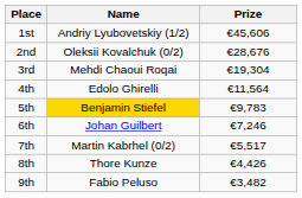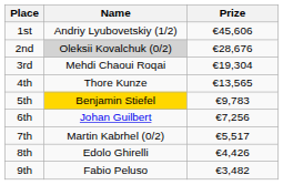 <table class="wikitable">
 <tr>
 <th width="50">Place</th>
 <th width="200">Name</th>
 <th width="125">Prize</th>
 </tr>
 <tr>
 <td align = "center">1st</td>
 <td align = "center">Andriy Lyubovetskiy (1/2)</td>
 <td align="center">€45,606</td>
 </tr>
 <tr>
 <td align = "center">2nd</td>
-<td align = "center">Oleksii Kovalchuk (0/2)</td>
+<td align = "center" style="background: lightgrey;">Oleksii Kovalchuk (0/2)</td>
 <td align="center">€28,676</td>
 </tr>
 <tr>
 <td align = "center">3rd</td>
 <td align = "center">Mehdi Chaoui Roqai</td>
 <td align="center">€19,304</td>
 </tr>
 <tr>
 <td align = "center">4th</td>
-<td align = "center">Edolo Ghirelli</td>
-<td align="center">€11,564</td>
+<td align = "center">Thore Kunze</td>
+<td align="center">€13,565</td>
 </tr>
 <tr>
 <td align = "center">5th</td>
 <td align = "center" style="background: gold;">Benjamin Stiefel</td>
 <td align="center">€9,783</td>
 </tr>
 <tr>
 <td align = "center">6th</td>
 <td align = "center"><a href='#'>Johan Guilbert</a></td>
-<td align="center">€7,246</td>
+<td align="center">€7,256</td>
 </tr>
 <tr>
 <td align = "center">7th</td>
 <td align = "center">Martin Kabrhel (0/2)</td>
 <td align="center">€5,517</td>
 </tr>
 <tr>
 <td align = "center">8th</td>
-<td align = "center">Thore Kunze</td>
+<td align = "center">Edolo Ghirelli</td>
 <td align="center">€4,426</td>
 </tr>
 <tr>
 <td align = "center">9th</td>
 <td align = "center">Fabio Peluso</td>
 <td align="center">€3,482</td>
 </tr>
 </table>
